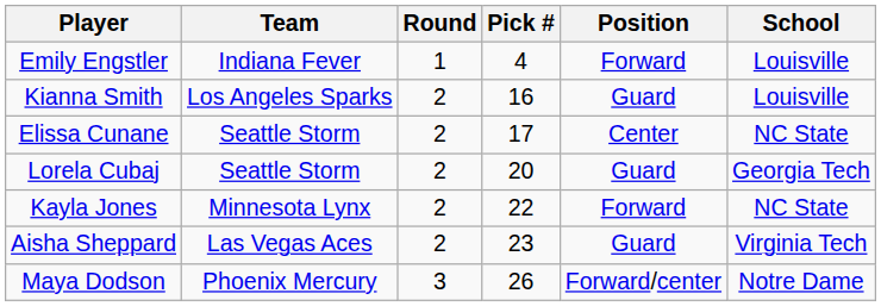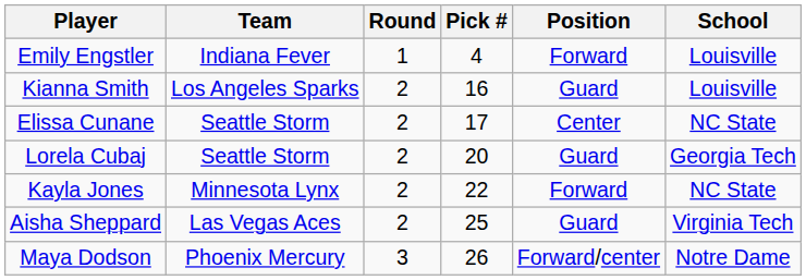 <table class="wikitable" style="text-align:center;">
 <tr>
 <th>Player</th>
 <th>Team</th>
 <th>Round</th>
 <th>Pick #</th>
 <th>Position</th>
 <th>School</th>
 </tr>
 <tr>
 <td><a href='#'>Emily Engstler</a></td>
 <td><a href='#'>Indiana Fever</a></td>
 <td>1</td>
 <td>4</td>
 <td><a href='#'>Forward</a></td>
 <td><a href='#'>Louisville</a></td>
 </tr>
 <tr>
 <td><a href='#'>Kianna Smith</a></td>
 <td><a href='#'>Los Angeles Sparks</a></td>
 <td>2</td>
 <td>16</td>
 <td><a href='#'>Guard</a></td>
 <td><a href='#'>Louisville</a></td>
 </tr>
 <tr>
 <td><a href='#'>Elissa Cunane</a></td>
 <td><a href='#'>Seattle Storm</a></td>
 <td>2</td>
 <td>17</td>
 <td><a href='#'>Center</a></td>
 <td><a href='#'>NC State</a></td>
 </tr>
 <tr>
 <td><a href='#'>Lorela Cubaj</a></td>
 <td><a href='#'>Seattle Storm</a></td>
 <td>2</td>
 <td>20</td>
 <td><a href='#'>Guard</a></td>
 <td><a href='#'>Georgia Tech</a></td>
 </tr>
 <tr>
 <td><a href='#'>Kayla Jones</a></td>
 <td><a href='#'>Minnesota Lynx</a></td>
 <td>2</td>
 <td>22</td>
 <td><a href='#'>Forward</a></td>
 <td><a href='#'>NC State</a></td>
 </tr>
 <tr>
 <td><a href='#'>Aisha Sheppard</a></td>
 <td><a href='#'>Las Vegas Aces</a></td>
 <td>2</td>
-<td>23</td>
+<td>25</td>
 <td><a href='#'>Guard</a></td>
 <td><a href='#'>Virginia Tech</a></td>
 </tr>
 <tr>
 <td><a href='#'>Maya Dodson</a></td>
 <td><a href='#'>Phoenix Mercury</a></td>
 <td>3</td>
 <td>26</td>
 <td><a href='#'>Forward</a>/<a href='#'>center</a></td>
 <td><a href='#'>Notre Dame</a></td>
 </tr>
 </table>
